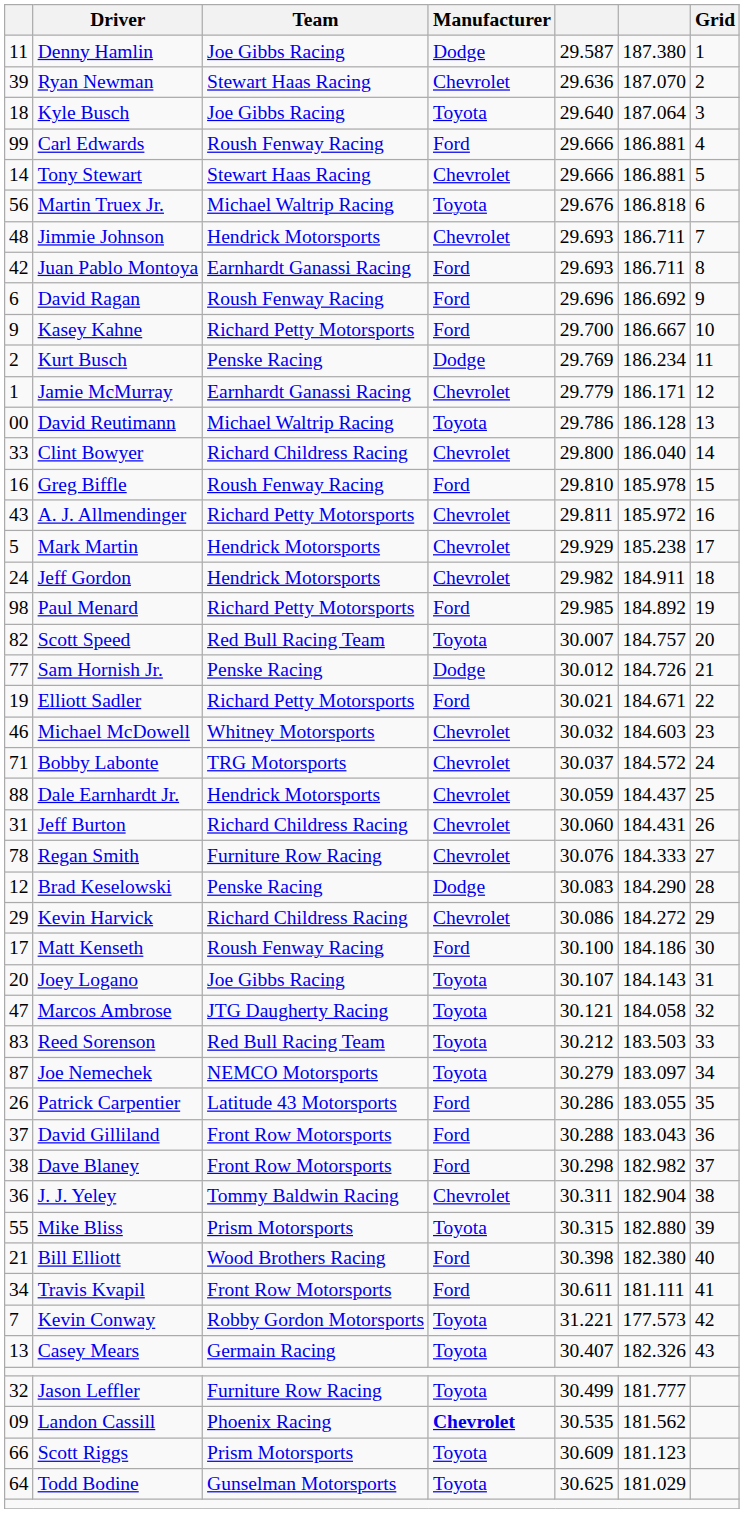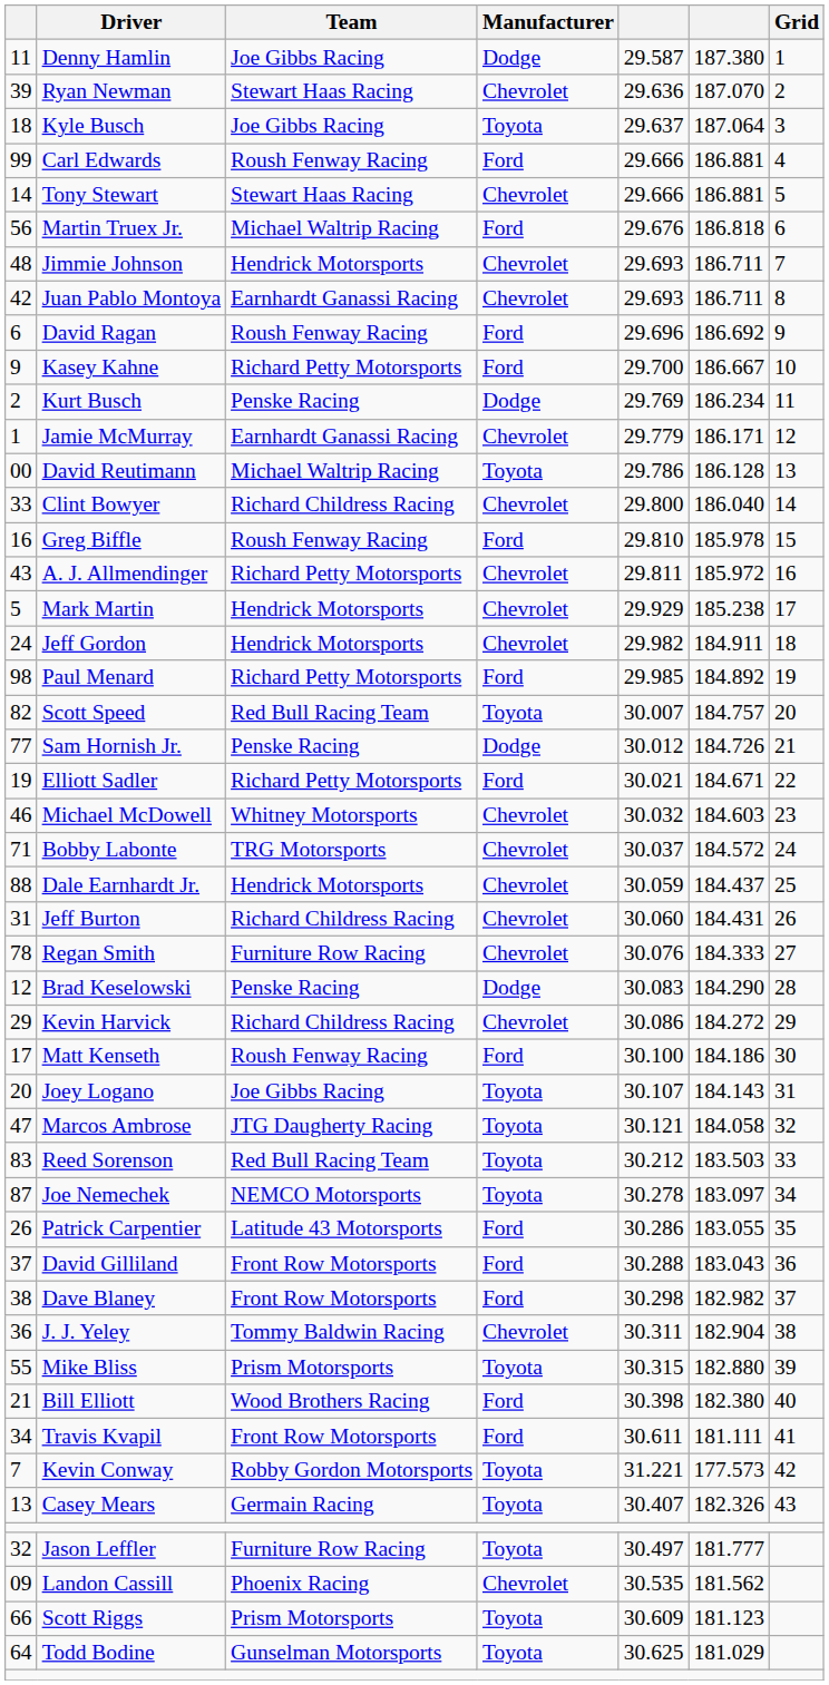 <table class="wikitable">
 <tr>
 <th></th>
 <th>Driver</th>
 <th>Team</th>
 <th>Manufacturer</th>
 <th></th>
 <th></th>
 <th>Grid</th>
 </tr>
 <tr>
 <td>11</td>
 <td><a href='#'>Denny Hamlin</a></td>
 <td><a href='#'>Joe Gibbs Racing</a></td>
 <td><a href='#'>Dodge</a></td>
 <td>29.587</td>
 <td>187.380</td>
 <td>1</td>
 </tr>
 <tr>
 <td>39</td>
 <td><a href='#'>Ryan Newman</a></td>
 <td><a href='#'>Stewart Haas Racing</a></td>
 <td><a href='#'>Chevrolet</a></td>
 <td>29.636</td>
 <td>187.070</td>
 <td>2</td>
 </tr>
 <tr>
 <td>18</td>
 <td><a href='#'>Kyle Busch</a></td>
 <td><a href='#'>Joe Gibbs Racing</a></td>
 <td><a href='#'>Toyota</a></td>
-<td>29.640</td>
+<td>29.637</td>
 <td>187.064</td>
 <td>3</td>
 </tr>
 <tr>
 <td>99</td>
 <td><a href='#'>Carl Edwards</a></td>
 <td><a href='#'>Roush Fenway Racing</a></td>
 <td><a href='#'>Ford</a></td>
 <td>29.666</td>
 <td>186.881</td>
 <td>4</td>
 </tr>
 <tr>
 <td>14</td>
 <td><a href='#'>Tony Stewart</a></td>
 <td><a href='#'>Stewart Haas Racing</a></td>
 <td><a href='#'>Chevrolet</a></td>
 <td>29.666</td>
 <td>186.881</td>
 <td>5</td>
 </tr>
 <tr>
 <td>56</td>
 <td><a href='#'>Martin Truex Jr.</a></td>
 <td><a href='#'>Michael Waltrip Racing</a></td>
-<td><a href='#'>Toyota</a></td>
+<td><a href='#'>Ford</a></td>
 <td>29.676</td>
 <td>186.818</td>
 <td>6</td>
 </tr>
 <tr>
 <td>48</td>
 <td><a href='#'>Jimmie Johnson</a></td>
 <td><a href='#'>Hendrick Motorsports</a></td>
 <td><a href='#'>Chevrolet</a></td>
 <td>29.693</td>
 <td>186.711</td>
 <td>7</td>
 </tr>
 <tr>
 <td>42</td>
 <td><a href='#'>Juan Pablo Montoya</a></td>
 <td><a href='#'>Earnhardt Ganassi Racing</a></td>
-<td><a href='#'>Ford</a></td>
+<td><a href='#'>Chevrolet</a></td>
 <td>29.693</td>
 <td>186.711</td>
 <td>8</td>
 </tr>
 <tr>
 <td>6</td>
 <td><a href='#'>David Ragan</a></td>
 <td><a href='#'>Roush Fenway Racing</a></td>
 <td><a href='#'>Ford</a></td>
 <td>29.696</td>
 <td>186.692</td>
 <td>9</td>
 </tr>
 <tr>
 <td>9</td>
 <td><a href='#'>Kasey Kahne</a></td>
 <td><a href='#'>Richard Petty Motorsports</a></td>
 <td><a href='#'>Ford</a></td>
 <td>29.700</td>
 <td>186.667</td>
 <td>10</td>
 </tr>
 <tr>
 <td>2</td>
 <td><a href='#'>Kurt Busch</a></td>
 <td><a href='#'>Penske Racing</a></td>
 <td><a href='#'>Dodge</a></td>
 <td>29.769</td>
 <td>186.234</td>
 <td>11</td>
 </tr>
 <tr>
 <td>1</td>
 <td><a href='#'>Jamie McMurray</a></td>
 <td><a href='#'>Earnhardt Ganassi Racing</a></td>
 <td><a href='#'>Chevrolet</a></td>
 <td>29.779</td>
 <td>186.171</td>
 <td>12</td>
 </tr>
 <tr>
 <td>00</td>
 <td><a href='#'>David Reutimann</a></td>
 <td><a href='#'>Michael Waltrip Racing</a></td>
 <td><a href='#'>Toyota</a></td>
 <td>29.786</td>
 <td>186.128</td>
 <td>13</td>
 </tr>
 <tr>
 <td>33</td>
 <td><a href='#'>Clint Bowyer</a></td>
 <td><a href='#'>Richard Childress Racing</a></td>
 <td><a href='#'>Chevrolet</a></td>
 <td>29.800</td>
 <td>186.040</td>
 <td>14</td>
 </tr>
 <tr>
 <td>16</td>
 <td><a href='#'>Greg Biffle</a></td>
 <td><a href='#'>Roush Fenway Racing</a></td>
 <td><a href='#'>Ford</a></td>
 <td>29.810</td>
 <td>185.978</td>
 <td>15</td>
 </tr>
 <tr>
 <td>43</td>
 <td><a href='#'>A. J. Allmendinger</a></td>
 <td><a href='#'>Richard Petty Motorsports</a></td>
 <td><a href='#'>Chevrolet</a></td>
 <td>29.811</td>
 <td>185.972</td>
 <td>16</td>
 </tr>
 <tr>
 <td>5</td>
 <td><a href='#'>Mark Martin</a></td>
 <td><a href='#'>Hendrick Motorsports</a></td>
 <td><a href='#'>Chevrolet</a></td>
 <td>29.929</td>
 <td>185.238</td>
 <td>17</td>
 </tr>
 <tr>
 <td>24</td>
 <td><a href='#'>Jeff Gordon</a></td>
 <td><a href='#'>Hendrick Motorsports</a></td>
 <td><a href='#'>Chevrolet</a></td>
 <td>29.982</td>
 <td>184.911</td>
 <td>18</td>
 </tr>
 <tr>
 <td>98</td>
 <td><a href='#'>Paul Menard</a></td>
 <td><a href='#'>Richard Petty Motorsports</a></td>
 <td><a href='#'>Ford</a></td>
 <td>29.985</td>
 <td>184.892</td>
 <td>19</td>
 </tr>
 <tr>
 <td>82</td>
 <td><a href='#'>Scott Speed</a></td>
 <td><a href='#'>Red Bull Racing Team</a></td>
 <td><a href='#'>Toyota</a></td>
 <td>30.007</td>
 <td>184.757</td>
 <td>20</td>
 </tr>
 <tr>
 <td>77</td>
 <td><a href='#'>Sam Hornish Jr.</a></td>
 <td><a href='#'>Penske Racing</a></td>
 <td><a href='#'>Dodge</a></td>
 <td>30.012</td>
 <td>184.726</td>
 <td>21</td>
 </tr>
 <tr>
 <td>19</td>
 <td><a href='#'>Elliott Sadler</a></td>
 <td><a href='#'>Richard Petty Motorsports</a></td>
 <td><a href='#'>Ford</a></td>
 <td>30.021</td>
 <td>184.671</td>
 <td>22</td>
 </tr>
 <tr>
 <td>46</td>
 <td><a href='#'>Michael McDowell</a></td>
 <td><a href='#'>Whitney Motorsports</a></td>
 <td><a href='#'>Chevrolet</a></td>
 <td>30.032</td>
 <td>184.603</td>
 <td>23</td>
 </tr>
 <tr>
 <td>71</td>
 <td><a href='#'>Bobby Labonte</a></td>
 <td><a href='#'>TRG Motorsports</a></td>
 <td><a href='#'>Chevrolet</a></td>
 <td>30.037</td>
 <td>184.572</td>
 <td>24</td>
 </tr>
 <tr>
 <td>88</td>
 <td><a href='#'>Dale Earnhardt Jr.</a></td>
 <td><a href='#'>Hendrick Motorsports</a></td>
 <td><a href='#'>Chevrolet</a></td>
 <td>30.059</td>
 <td>184.437</td>
 <td>25</td>
 </tr>
 <tr>
 <td>31</td>
 <td><a href='#'>Jeff Burton</a></td>
 <td><a href='#'>Richard Childress Racing</a></td>
 <td><a href='#'>Chevrolet</a></td>
 <td>30.060</td>
 <td>184.431</td>
 <td>26</td>
 </tr>
 <tr>
 <td>78</td>
 <td><a href='#'>Regan Smith</a></td>
 <td><a href='#'>Furniture Row Racing</a></td>
 <td><a href='#'>Chevrolet</a></td>
 <td>30.076</td>
 <td>184.333</td>
 <td>27</td>
 </tr>
 <tr>
 <td>12</td>
 <td><a href='#'>Brad Keselowski</a></td>
 <td><a href='#'>Penske Racing</a></td>
 <td><a href='#'>Dodge</a></td>
 <td>30.083</td>
 <td>184.290</td>
 <td>28</td>
 </tr>
 <tr>
 <td>29</td>
 <td><a href='#'>Kevin Harvick</a></td>
 <td><a href='#'>Richard Childress Racing</a></td>
 <td><a href='#'>Chevrolet</a></td>
 <td>30.086</td>
 <td>184.272</td>
 <td>29</td>
 </tr>
 <tr>
 <td>17</td>
 <td><a href='#'>Matt Kenseth</a></td>
 <td><a href='#'>Roush Fenway Racing</a></td>
 <td><a href='#'>Ford</a></td>
 <td>30.100</td>
 <td>184.186</td>
 <td>30</td>
 </tr>
 <tr>
 <td>20</td>
 <td><a href='#'>Joey Logano</a></td>
 <td><a href='#'>Joe Gibbs Racing</a></td>
 <td><a href='#'>Toyota</a></td>
 <td>30.107</td>
 <td>184.143</td>
 <td>31</td>
 </tr>
 <tr>
 <td>47</td>
 <td><a href='#'>Marcos Ambrose</a></td>
 <td><a href='#'>JTG Daugherty Racing</a></td>
 <td><a href='#'>Toyota</a></td>
 <td>30.121</td>
 <td>184.058</td>
 <td>32</td>
 </tr>
 <tr>
 <td>83</td>
 <td><a href='#'>Reed Sorenson</a></td>
 <td><a href='#'>Red Bull Racing Team</a></td>
 <td><a href='#'>Toyota</a></td>
 <td>30.212</td>
 <td>183.503</td>
 <td>33</td>
 </tr>
 <tr>
 <td>87</td>
 <td><a href='#'>Joe Nemechek</a></td>
 <td><a href='#'>NEMCO Motorsports</a></td>
 <td><a href='#'>Toyota</a></td>
-<td>30.279</td>
+<td>30.278</td>
 <td>183.097</td>
 <td>34</td>
 </tr>
 <tr>
 <td>26</td>
 <td><a href='#'>Patrick Carpentier</a></td>
 <td><a href='#'>Latitude 43 Motorsports</a></td>
 <td><a href='#'>Ford</a></td>
 <td>30.286</td>
 <td>183.055</td>
 <td>35</td>
 </tr>
 <tr>
 <td>37</td>
 <td><a href='#'>David Gilliland</a></td>
 <td><a href='#'>Front Row Motorsports</a></td>
 <td><a href='#'>Ford</a></td>
 <td>30.288</td>
 <td>183.043</td>
 <td>36</td>
 </tr>
 <tr>
 <td>38</td>
 <td><a href='#'>Dave Blaney</a></td>
 <td><a href='#'>Front Row Motorsports</a></td>
 <td><a href='#'>Ford</a></td>
 <td>30.298</td>
 <td>182.982</td>
 <td>37</td>
 </tr>
 <tr>
 <td>36</td>
 <td><a href='#'>J. J. Yeley</a></td>
 <td><a href='#'>Tommy Baldwin Racing</a></td>
 <td><a href='#'>Chevrolet</a></td>
 <td>30.311</td>
 <td>182.904</td>
 <td>38</td>
 </tr>
 <tr>
 <td>55</td>
 <td><a href='#'>Mike Bliss</a></td>
 <td><a href='#'>Prism Motorsports</a></td>
 <td><a href='#'>Toyota</a></td>
 <td>30.315</td>
 <td>182.880</td>
 <td>39</td>
 </tr>
 <tr>
 <td>21</td>
 <td><a href='#'>Bill Elliott</a></td>
 <td><a href='#'>Wood Brothers Racing</a></td>
 <td><a href='#'>Ford</a></td>
 <td>30.398</td>
 <td>182.380</td>
 <td>40</td>
 </tr>
 <tr>
 <td>34</td>
 <td><a href='#'>Travis Kvapil</a></td>
 <td><a href='#'>Front Row Motorsports</a></td>
 <td><a href='#'>Ford</a></td>
 <td>30.611</td>
 <td>181.111</td>
 <td>41</td>
 </tr>
 <tr>
 <td>7</td>
 <td><a href='#'>Kevin Conway</a></td>
 <td><a href='#'>Robby Gordon Motorsports</a></td>
 <td><a href='#'>Toyota</a></td>
 <td>31.221</td>
 <td>177.573</td>
 <td>42</td>
 </tr>
 <tr>
 <td>13</td>
 <td><a href='#'>Casey Mears</a></td>
 <td><a href='#'>Germain Racing</a></td>
 <td><a href='#'>Toyota</a></td>
 <td>30.407</td>
 <td>182.326</td>
 <td>43</td>
 </tr>
 <tr>
 <td colspan="8"></td>
 </tr>
 <tr>
 <td>32</td>
 <td><a href='#'>Jason Leffler</a></td>
 <td><a href='#'>Furniture Row Racing</a></td>
 <td><a href='#'>Toyota</a></td>
-<td>30.499</td>
+<td>30.497</td>
 <td>181.777</td>
 <td></td>
 </tr>
 <tr>
 <td>09</td>
 <td><a href='#'>Landon Cassill</a></td>
 <td><a href='#'>Phoenix Racing</a></td>
-<td><strong><a href='#'>Chevrolet</a></strong></td>
+<td><a href='#'>Chevrolet</a></td>
 <td>30.535</td>
 <td>181.562</td>
 <td></td>
 </tr>
 <tr>
 <td>66</td>
 <td><a href='#'>Scott Riggs</a></td>
 <td><a href='#'>Prism Motorsports</a></td>
 <td><a href='#'>Toyota</a></td>
 <td>30.609</td>
 <td>181.123</td>
 <td></td>
 </tr>
 <tr>
 <td>64</td>
 <td><a href='#'>Todd Bodine</a></td>
 <td><a href='#'>Gunselman Motorsports</a></td>
 <td><a href='#'>Toyota</a></td>
 <td>30.625</td>
 <td>181.029</td>
 <td></td>
 </tr>
 <tr>
 <td colspan="8"></td>
 </tr>
 </table>
